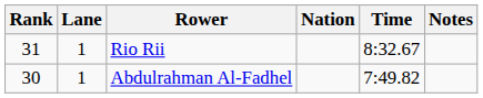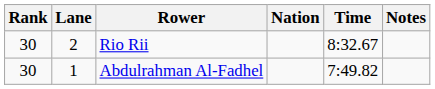 <table class="wikitable sortable" style="text-align:center">
 <tr>
 <th>Rank</th>
 <th>Lane</th>
 <th>Rower</th>
 <th>Nation</th>
 <th>Time</th>
 <th>Notes</th>
 </tr>
 <tr>
-<td>31</td>
-<td>1</td>
+<td>30</td>
+<td>2</td>
 <td align=left><a href='#'>Rio Rii</a></td>
 <td align=left></td>
 <td>8:32.67</td>
 <td></td>
 </tr>
 <tr>
 <td>30</td>
 <td>1</td>
 <td align=left><a href='#'>Abdulrahman Al-Fadhel</a></td>
 <td align=left></td>
 <td>7:49.82</td>
 <td></td>
 </tr>
 </table>
